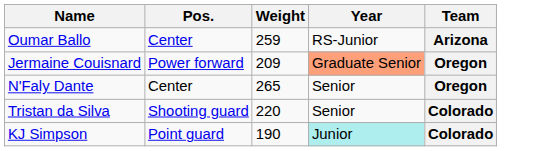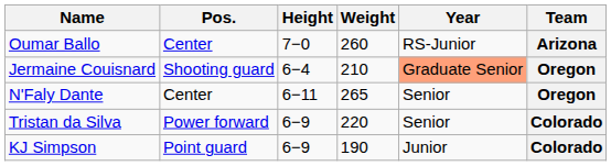 <table class="wikitable sortable" border="1">
 <tr>
 <th>Name</th>
 <th>Pos.</th>
+<th>Height</th>
 <th>Weight</th>
 <th>Year</th>
 <th>Team</th>
 </tr>
 <tr>
 <td><a href='#'>Oumar Ballo</a></td>
 <td><a href='#'>Center</a></td>
-<td>259</td>
+<td>7−0</td>
+<td>260</td>
 <td>RS-Junior</td>
 <th style=>Arizona</th>
 </tr>
 <tr>
 <td><a href='#'>Jermaine Couisnard</a></td>
-<td><a href='#'>Power forward</a></td>
-<td>209</td>
+<td><a href='#'>Shooting guard</a></td>
+<td>6−4</td>
+<td>210</td>
 <td style="background: lightsalmon;">Graduate Senior</td>
 <th style=>Oregon</th>
 </tr>
 <tr>
 <td><a href='#'>N'Faly Dante</a></td>
 <td>Center</td>
+<td>6−11</td>
 <td>265</td>
 <td>Senior</td>
 <th style=>Oregon</th>
 </tr>
 <tr>
 <td><a href='#'>Tristan da Silva</a></td>
-<td><a href='#'>Shooting guard</a></td>
+<td><a href='#'>Power forward</a></td>
+<td>6−9</td>
 <td>220</td>
 <td>Senior</td>
 <th style=>Colorado</th>
 </tr>
 <tr>
 <td><a href='#'>KJ Simpson</a></td>
 <td><a href='#'>Point guard</a></td>
+<td>6−9</td>
 <td>190</td>
-<td style="background: paleturquoise;">Junior</td>
+<td>Junior</td>
 <th style=>Colorado</th>
 </tr>
 </table>
